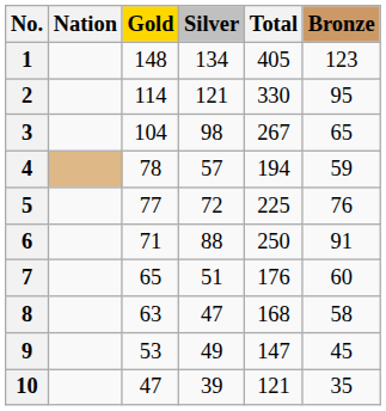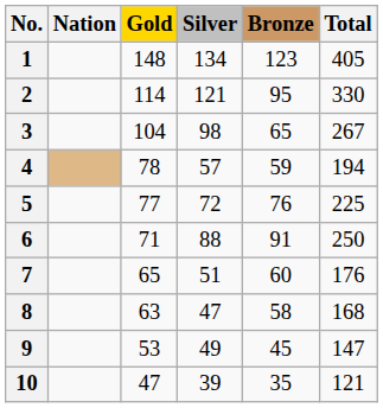 <table class="wikitable sortable" style="font-size:90%; text-align:center;">
 <tr>
 <th>No.</th>
 <th>Nation</th>
 <th style="background-color:gold;">Gold</th>
 <th style="background-color:silver;">Silver</th>
+<th style="background-color:#c96;">Bronze</th>
 <th>Total</th>
-<th style="background-color:#c96;">Bronze</th>
 </tr>
 <tr>
 <th>1</th>
 <td align=left></td>
 <td>148</td>
 <td>134</td>
+<td>123</td>
 <td>405</td>
-<td>123</td>
 </tr>
 <tr>
 <th>2</th>
 <td align=left></td>
 <td>114</td>
 <td>121</td>
+<td>95</td>
 <td>330</td>
-<td>95</td>
 </tr>
 <tr>
 <th>3</th>
 <td align=left></td>
 <td>104</td>
 <td>98</td>
+<td>65</td>
 <td>267</td>
-<td>65</td>
 </tr>
 <tr>
 <th>4</th>
 <td style="background:BurlyWood; text-align:left;"></td>
 <td>78</td>
 <td>57</td>
+<td>59</td>
 <td>194</td>
-<td>59</td>
 </tr>
 <tr>
 <th>5</th>
 <td align=left></td>
 <td>77</td>
 <td>72</td>
+<td>76</td>
 <td>225</td>
-<td>76</td>
 </tr>
 <tr>
 <th>6</th>
 <td align=left></td>
 <td>71</td>
 <td>88</td>
+<td>91</td>
 <td>250</td>
-<td>91</td>
 </tr>
 <tr>
 <th>7</th>
 <td align=left></td>
 <td>65</td>
 <td>51</td>
+<td>60</td>
 <td>176</td>
-<td>60</td>
 </tr>
 <tr>
 <th>8</th>
 <td align=left></td>
 <td>63</td>
 <td>47</td>
+<td>58</td>
 <td>168</td>
-<td>58</td>
 </tr>
 <tr>
 <th>9</th>
 <td align=left></td>
 <td>53</td>
 <td>49</td>
+<td>45</td>
 <td>147</td>
-<td>45</td>
 </tr>
 <tr>
 <th>10</th>
 <td align=left></td>
 <td>47</td>
 <td>39</td>
+<td>35</td>
 <td>121</td>
-<td>35</td>
 </tr>
 </table>
